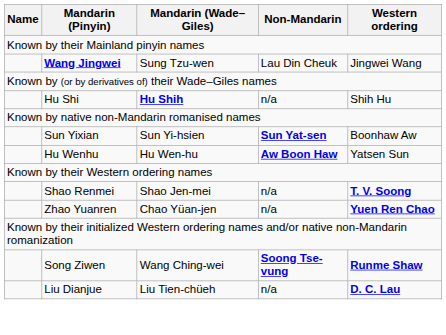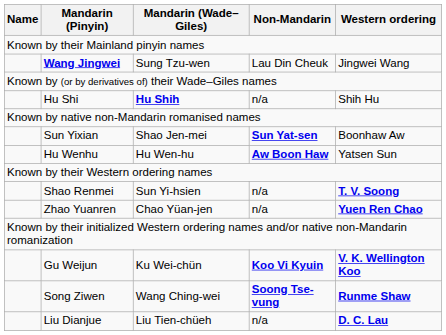 <table class="wikitable">
 <tr>
 <th>Name</th>
 <th>Mandarin (Pinyin)</th>
 <th>Mandarin (Wade–Giles)</th>
 <th>Non-Mandarin</th>
 <th>Western ordering</th>
 </tr>
 <tr>
 <td colspan="5" align="left">Known by their Mainland pinyin names</td>
 </tr>
 <tr>
 <td></td>
 <td><strong><a href='#'>Wang Jingwei</a></strong></td>
 <td>Sung Tzu-wen</td>
 <td>Lau Din Cheuk</td>
 <td>Jingwei Wang</td>
 </tr>
 <tr>
 <td colspan="5" align="left">Known by <small>(or by derivatives of)</small> their Wade–Giles names</td>
 </tr>
 <tr>
 <td></td>
 <td>Hu Shi</td>
 <td><strong><a href='#'>Hu Shih</a></strong></td>
 <td>n/a</td>
 <td>Shih Hu</td>
 </tr>
 <tr>
 <td colspan="5" align="left">Known by native non-Mandarin romanised names</td>
 </tr>
 <tr>
 <td></td>
 <td>Sun Yixian</td>
-<td>Sun Yi-hsien</td>
+<td>Shao Jen-mei</td>
 <td><strong><a href='#'>Sun Yat-sen</a></strong></td>
 <td>Boonhaw Aw</td>
 </tr>
 <tr>
 <td></td>
 <td>Hu Wenhu</td>
 <td>Hu Wen-hu</td>
 <td><strong><a href='#'>Aw Boon Haw</a></strong></td>
 <td>Yatsen Sun</td>
 </tr>
 <tr>
 <td colspan="5" align="left">Known by their Western ordering names</td>
 </tr>
 <tr>
 <td></td>
 <td>Shao Renmei</td>
-<td>Shao Jen-mei</td>
+<td>Sun Yi-hsien</td>
 <td>n/a</td>
 <td><strong><a href='#'>T. V. Soong</a></strong></td>
 </tr>
 <tr>
 <td></td>
 <td>Zhao Yuanren</td>
 <td>Chao Yüan-jen</td>
 <td>n/a</td>
 <td><strong><a href='#'>Yuen Ren Chao</a></strong></td>
 </tr>
 <tr>
 <td colspan="5" align="left">Known by their initialized Western ordering names and/or native non-Mandarin romanization</td>
+</tr>
+<tr>
+<td></td>
+<td>Gu Weijun</td>
+<td>Ku Wei-chün</td>
+<td><strong><a href='#'>Koo Vi Kyuin</a></strong></td>
+<td><strong><a href='#'>V. K. Wellington Koo</a></strong></td>
 </tr>
 <tr>
 <td></td>
 <td>Song Ziwen</td>
 <td>Wang Ching-wei</td>
 <td><strong><a href='#'>Soong Tse-vung</a></strong></td>
 <td><strong><a href='#'>Runme Shaw</a></strong></td>
 </tr>
 <tr>
 <td></td>
 <td>Liu Dianjue</td>
 <td>Liu Tien-chüeh</td>
 <td>n/a</td>
 <td><strong><a href='#'>D. C. Lau</a></strong></td>
 </tr>
 </table>
